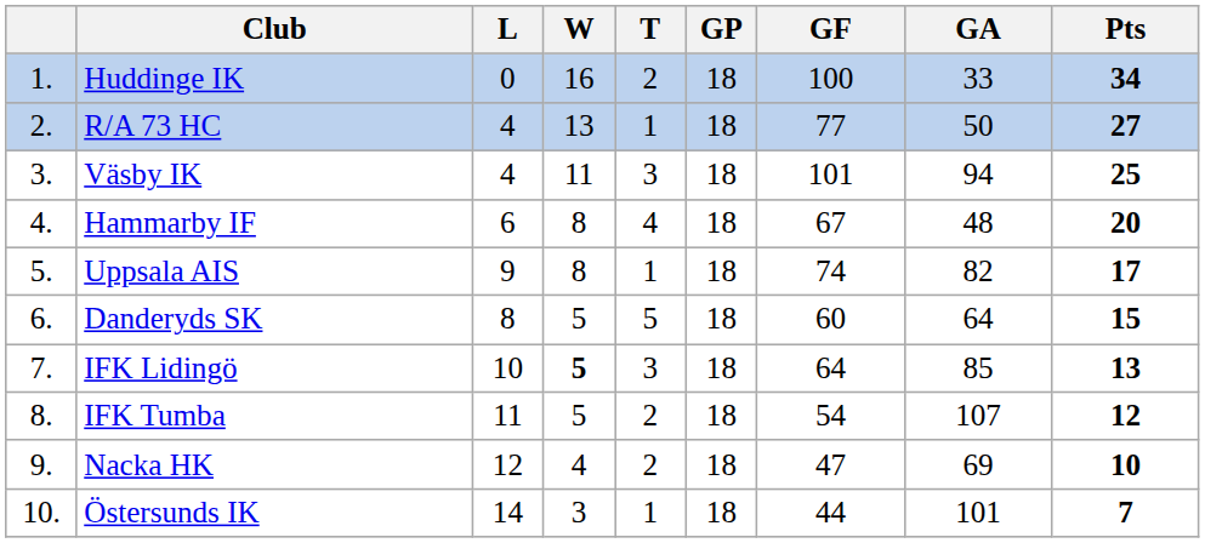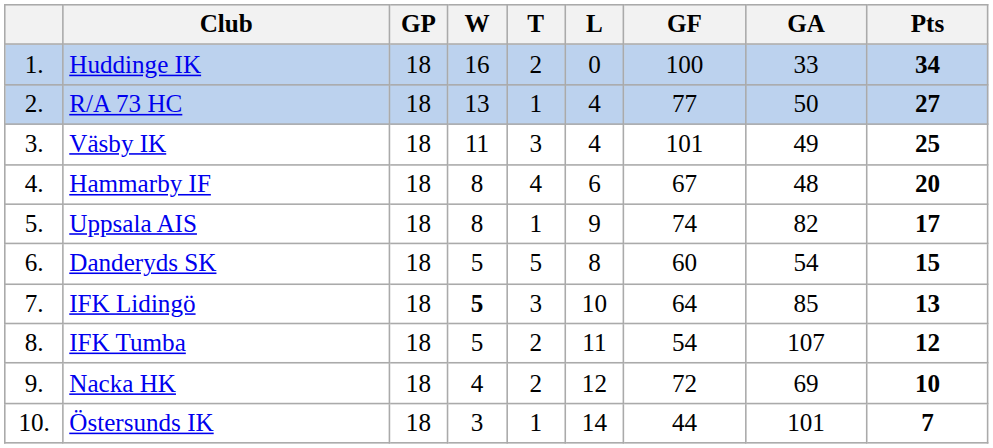 <table class="wikitable">
 <tr>
 <th width="30"></th>
 <th width="200">Club</th>
-<th width="30">L</th>
+<th width="30">GP</th>
 <th width="30">W</th>
 <th width="30">T</th>
-<th width="30">GP</th>
+<th width="30">L</th>
 <th width="70">GF</th>
 <th width="70">GA</th>
 <th width="70">Pts</th>
 </tr>
 <tr bgcolor="#BCD2EE" align="center">
 <td>1.</td>
 <td align="left"><a href='#'>Huddinge IK</a></td>
-<td>0</td>
+<td>18</td>
 <td>16</td>
 <td>2</td>
-<td>18</td>
+<td>0</td>
 <td>100</td>
 <td>33</td>
 <td><strong>34</strong></td>
 </tr>
 <tr bgcolor="#BCD2EE" align="center">
 <td>2.</td>
 <td align="left"><a href='#'>R/A 73 HC</a></td>
-<td>4</td>
+<td>18</td>
 <td>13</td>
 <td>1</td>
-<td>18</td>
+<td>4</td>
 <td>77</td>
 <td>50</td>
 <td><strong>27</strong></td>
 </tr>
 <tr bgcolor="#FFFFFF" align="center">
 <td>3.</td>
 <td align="left"><a href='#'>Väsby IK</a></td>
-<td>4</td>
+<td>18</td>
 <td>11</td>
 <td>3</td>
-<td>18</td>
+<td>4</td>
 <td>101</td>
-<td>94</td>
+<td>49</td>
 <td><strong>25</strong></td>
 </tr>
 <tr bgcolor="#FFFFFF" align="center">
 <td>4.</td>
 <td align="left"><a href='#'>Hammarby IF</a></td>
-<td>6</td>
+<td>18</td>
 <td>8</td>
 <td>4</td>
-<td>18</td>
+<td>6</td>
 <td>67</td>
 <td>48</td>
 <td><strong>20</strong></td>
 </tr>
 <tr bgcolor="#FFFFFF" align="center">
 <td>5.</td>
 <td align="left"><a href='#'>Uppsala AIS</a></td>
-<td>9</td>
+<td>18</td>
 <td>8</td>
 <td>1</td>
-<td>18</td>
+<td>9</td>
 <td>74</td>
 <td>82</td>
 <td><strong>17</strong></td>
 </tr>
 <tr bgcolor="#FFFFFF" align="center">
 <td>6.</td>
 <td align="left"><a href='#'>Danderyds SK</a></td>
-<td>8</td>
+<td>18</td>
 <td>5</td>
 <td>5</td>
-<td>18</td>
+<td>8</td>
 <td>60</td>
-<td>64</td>
+<td>54</td>
 <td><strong>15</strong></td>
 </tr>
 <tr bgcolor="#FFFFFF" align="center">
 <td>7.</td>
 <td align="left"><a href='#'>IFK Lidingö</a></td>
-<td>10</td>
+<td>18</td>
 <td><strong>5</strong></td>
 <td>3</td>
-<td>18</td>
+<td>10</td>
 <td>64</td>
 <td>85</td>
 <td><strong>13</strong></td>
 </tr>
 <tr bgcolor="#FFFFFF" align="center">
 <td>8.</td>
 <td align="left"><a href='#'>IFK Tumba</a></td>
-<td>11</td>
+<td>18</td>
 <td>5</td>
 <td>2</td>
-<td>18</td>
+<td>11</td>
 <td>54</td>
 <td>107</td>
 <td><strong>12</strong></td>
 </tr>
 <tr bgcolor="#FFFFFF" align="center">
 <td>9.</td>
 <td align="left"><a href='#'>Nacka HK</a></td>
-<td>12</td>
+<td>18</td>
 <td>4</td>
 <td>2</td>
-<td>18</td>
-<td>47</td>
+<td>12</td>
+<td>72</td>
 <td>69</td>
 <td><strong>10</strong></td>
 </tr>
 <tr bgcolor="#FFFFFF" align="center">
 <td>10.</td>
 <td align="left"><a href='#'>Östersunds IK</a></td>
-<td>14</td>
+<td>18</td>
 <td>3</td>
 <td>1</td>
-<td>18</td>
+<td>14</td>
 <td>44</td>
 <td>101</td>
 <td><strong>7</strong></td>
 </tr>
 </table>
